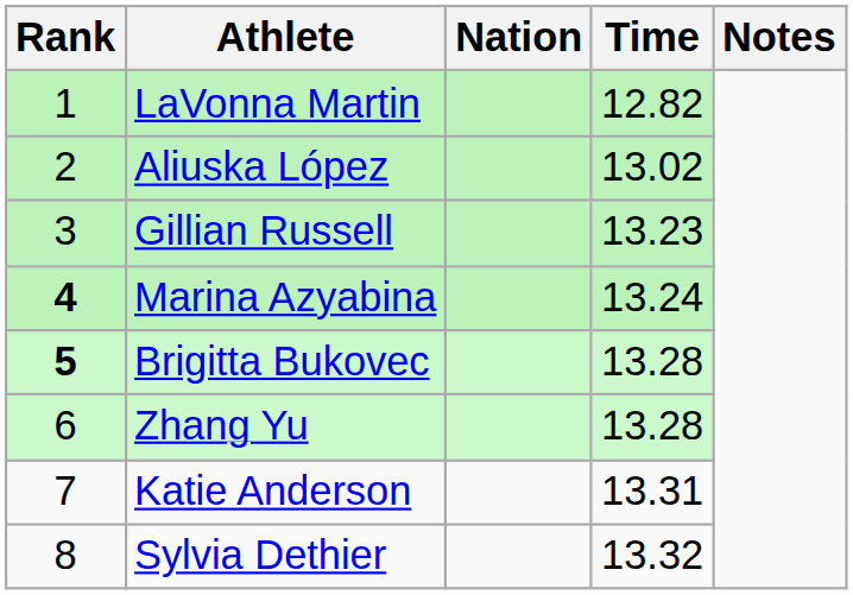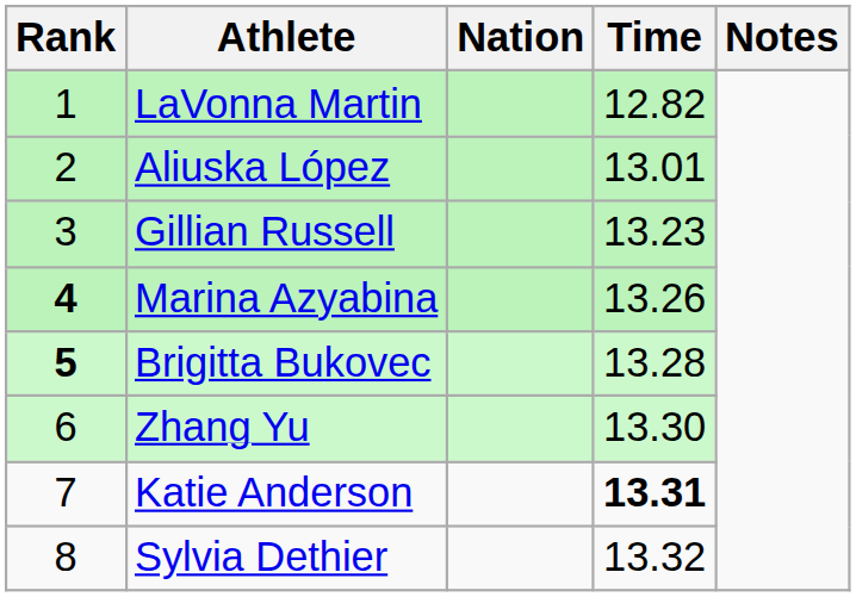 <table class="wikitable sortable" style="text-align:center">
 <tr>
 <th>Rank</th>
 <th>Athlete</th>
 <th>Nation</th>
 <th>Time</th>
 <th>Notes</th>
 </tr>
 <tr style="background:#bbf3bb;">
 <td>1</td>
 <td align=left><a href='#'>LaVonna Martin</a></td>
 <td align=left></td>
 <td>12.82</td>
 </tr>
 <tr style="background:#bbf3bb;">
 <td>2</td>
 <td align=left><a href='#'>Aliuska López</a></td>
 <td align=left></td>
-<td>13.02</td>
+<td>13.01</td>
 </tr>
 <tr style="background:#bbf3bb;">
 <td>3</td>
 <td align=left><a href='#'>Gillian Russell</a></td>
 <td align=left></td>
 <td>13.23</td>
 </tr>
 <tr style="background:#bbf3bb;">
 <td><strong>4</strong></td>
 <td align=left><a href='#'>Marina Azyabina</a></td>
 <td align=left></td>
-<td>13.24</td>
+<td>13.26</td>
 </tr>
 <tr style="background:#ccf9cc;">
 <td><strong>5</strong></td>
 <td align=left><a href='#'>Brigitta Bukovec</a></td>
 <td align=left></td>
 <td>13.28</td>
 </tr>
 <tr style="background:#ccf9cc;">
 <td>6</td>
 <td align=left><a href='#'>Zhang Yu</a></td>
 <td align=left></td>
-<td>13.28</td>
+<td>13.30</td>
 </tr>
 <tr>
 <td>7</td>
 <td align=left><a href='#'>Katie Anderson</a></td>
 <td align=left></td>
-<td>13.31</td>
+<td><strong>13.31</strong></td>
 </tr>
 <tr>
 <td>8</td>
 <td align=left><a href='#'>Sylvia Dethier</a></td>
 <td align=left></td>
 <td>13.32</td>
 </tr>
 </table>
